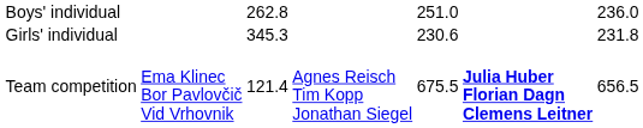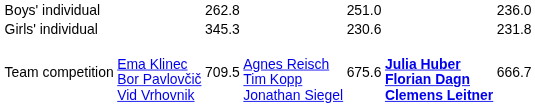 <table>
 <tr>
 <td>Boys' individual <br></td>
 <td></td>
 <td>262.8</td>
 <td></td>
 <td>251.0</td>
 <td></td>
 <td>236.0</td>
 </tr>
 <tr>
 <td>Girls' individual <br></td>
 <td></td>
 <td>345.3</td>
 <td></td>
 <td>230.6</td>
 <td></td>
 <td>231.8</td>
 </tr>
 <tr>
 <td>Team competition <br></td>
 <td><br><a href='#'>Ema Klinec</a><br><a href='#'>Bor Pavlovčič</a><br><a href='#'>Vid Vrhovnik</a></td>
-<td>121.4</td>
+<td>709.5</td>
 <td><br><a href='#'>Agnes Reisch</a><br><a href='#'>Tim Kopp</a><br><a href='#'>Jonathan Siegel</a></td>
-<td>675.5</td>
+<td>675.6</td>
 <td><strong><br><a href='#'>Julia Huber</a><br><a href='#'>Florian Dagn</a><br><a href='#'>Clemens Leitner</a></strong></td>
-<td>656.5</td>
+<td>666.7</td>
 </tr>
 </table>
